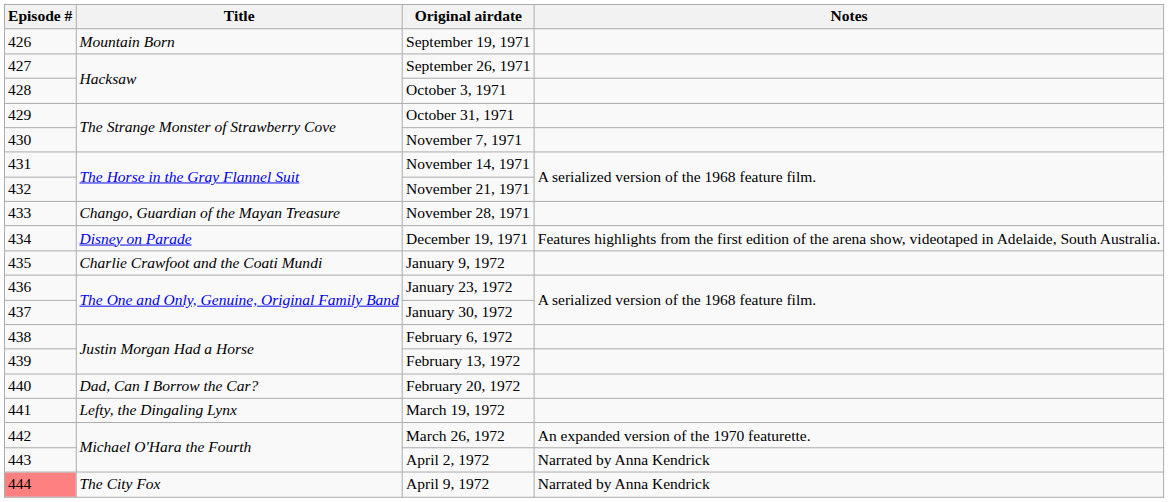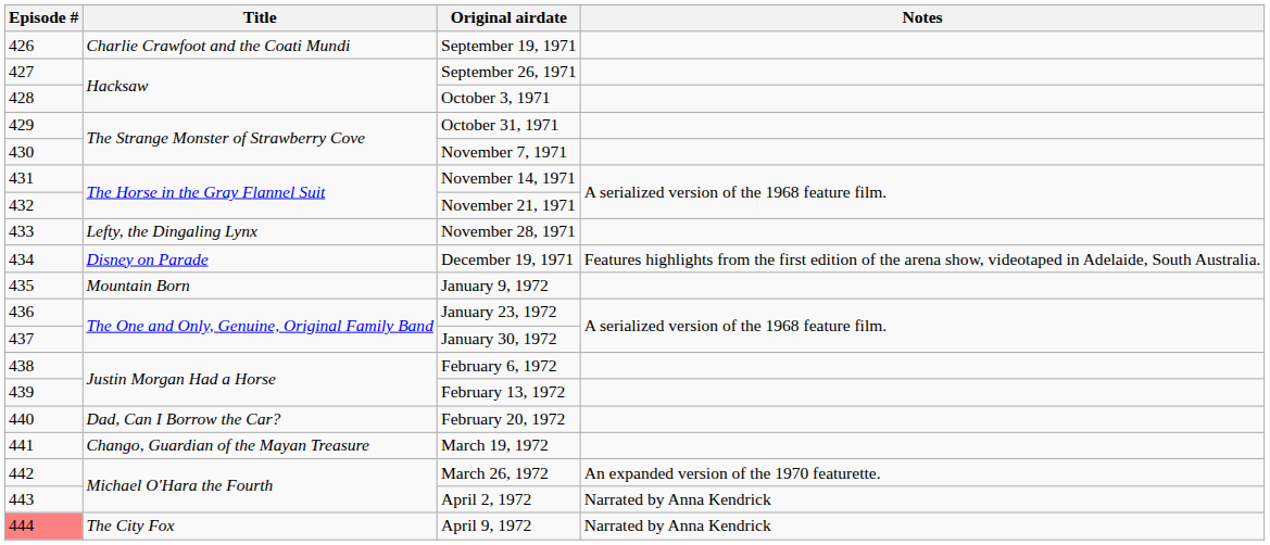 <table class="wikitable sortable">
 <tr>
 <th>Episode #</th>
 <th>Title</th>
 <th>Original airdate</th>
 <th>Notes</th>
 </tr>
 <tr>
 <td>426</td>
-<td><em>Mountain Born</em></td>
+<td><em>Charlie Crawfoot and the Coati Mundi</em></td>
 <td>September 19, 1971</td>
 <td></td>
 </tr>
 <tr>
 <td>427</td>
 <td rowspan="2"><em>Hacksaw</em></td>
 <td>September 26, 1971</td>
 <td></td>
 </tr>
 <tr>
 <td>428</td>
 <td>October 3, 1971</td>
 <td></td>
 </tr>
 <tr>
 <td>429</td>
 <td rowspan="2"><em>The Strange Monster of Strawberry Cove</em></td>
 <td>October 31, 1971</td>
 <td></td>
 </tr>
 <tr>
 <td>430</td>
 <td>November 7, 1971</td>
 <td></td>
 </tr>
 <tr>
 <td>431</td>
 <td rowspan="2"><em><a href='#'>The Horse in the Gray Flannel Suit</a></em></td>
 <td>November 14, 1971</td>
 <td rowspan="2">A serialized version of the 1968 feature film.</td>
 </tr>
 <tr>
 <td>432</td>
 <td>November 21, 1971</td>
 </tr>
 <tr>
 <td>433</td>
-<td><em>Chango, Guardian of the Mayan Treasure</em></td>
+<td><em>Lefty, the Dingaling Lynx</em></td>
 <td>November 28, 1971</td>
 <td></td>
 </tr>
 <tr>
 <td>434</td>
 <td><em><a href='#'>Disney on Parade</a></em></td>
 <td>December 19, 1971</td>
 <td>Features highlights from the first edition of the arena show, videotaped in Adelaide, South Australia.</td>
 </tr>
 <tr>
 <td>435</td>
-<td><em>Charlie Crawfoot and the Coati Mundi</em></td>
+<td><em>Mountain Born</em></td>
 <td>January 9, 1972</td>
 <td></td>
 </tr>
 <tr>
 <td>436</td>
 <td rowspan="2"><em><a href='#'>The One and Only, Genuine, Original Family Band</a></em></td>
 <td>January 23, 1972</td>
 <td rowspan="2">A serialized version of the 1968 feature film.</td>
 </tr>
 <tr>
 <td>437</td>
 <td>January 30, 1972</td>
 </tr>
 <tr>
 <td>438</td>
 <td rowspan="2"><em>Justin Morgan Had a Horse</em></td>
 <td>February 6, 1972</td>
 <td></td>
 </tr>
 <tr>
 <td>439</td>
 <td>February 13, 1972</td>
 <td></td>
 </tr>
 <tr>
 <td>440</td>
 <td><em>Dad, Can I Borrow the Car?</em></td>
 <td>February 20, 1972</td>
 <td></td>
 </tr>
 <tr>
 <td>441</td>
-<td><em>Lefty, the Dingaling Lynx</em></td>
+<td><em>Chango, Guardian of the Mayan Treasure</em></td>
 <td>March 19, 1972</td>
 <td></td>
 </tr>
 <tr>
 <td>442</td>
 <td rowspan="2"><em>Michael O'Hara the Fourth</em></td>
 <td>March 26, 1972</td>
 <td>An expanded version of the 1970 featurette.</td>
 </tr>
 <tr>
 <td>443</td>
 <td>April 2, 1972</td>
 <td>Narrated by Anna Kendrick</td>
 </tr>
 <tr>
 <td style="background:#ff8080;">444</td>
 <td><em>The City Fox</em></td>
 <td>April 9, 1972</td>
 <td>Narrated by Anna Kendrick</td>
 </tr>
 </table>
